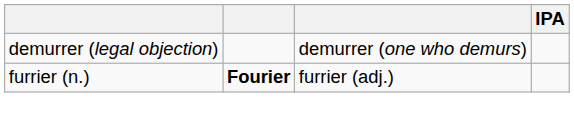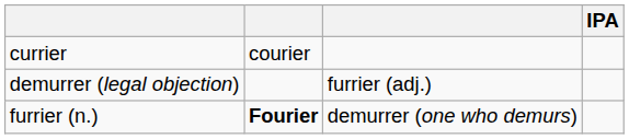 <table class="wikitable sortable mw-collapsible mw-collapsed">
 <tr>
 <th></th>
 <th></th>
 <th></th>
 <th>IPA</th>
 </tr>
 <tr>
+<td>currier</td>
+<td>courier</td>
+<td></td>
+<td></td>
+</tr>
+<tr>
 <td>demurrer (<em>legal objection</em>)</td>
 <td></td>
-<td>demurrer (<em>one who demurs</em>)</td>
+<td>furrier (adj.)</td>
 <td></td>
 </tr>
 <tr>
 <td>furrier (n.)</td>
 <td><strong>Fourier</strong></td>
-<td>furrier (adj.)</td>
+<td>demurrer (<em>one who demurs</em>)</td>
 <td></td>
 </tr>
 </table>
